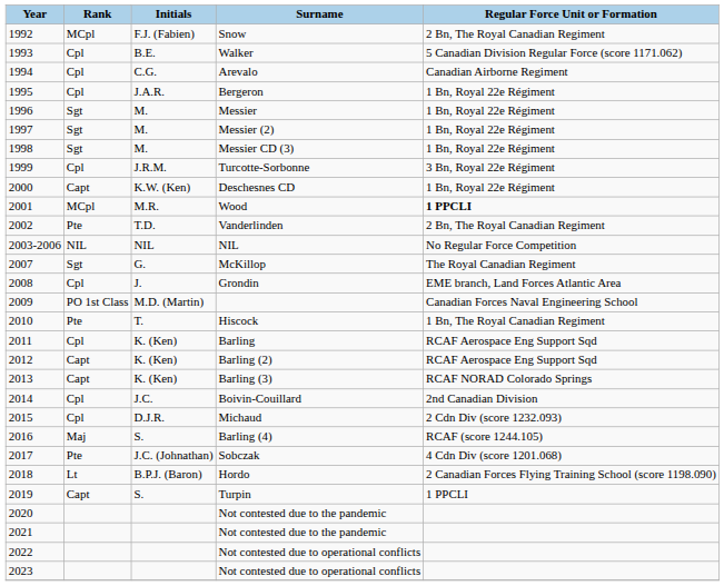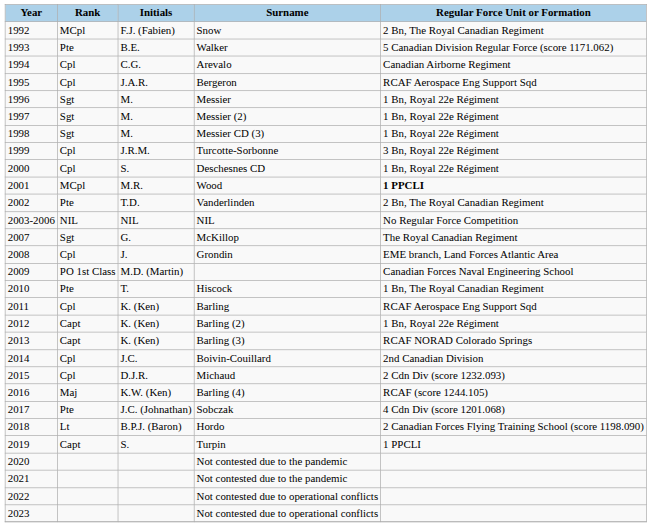 <table class="wikitable sortable collapsible collapsed" style="margin:0.5em auto; font-size:100%;">
 <tr>
 <th scope="row"; style="background-color: #ACD1E9;">Year</th>
 <th scope="row"; style="background-color: #ACD1E9;">Rank</th>
 <th scope="row"; style="background-color: #ACD1E9;">Initials</th>
 <th scope="row"; style="background-color: #ACD1E9;">Surname</th>
 <th scope="row"; style="background-color: #ACD1E9;">Regular Force Unit or Formation</th>
 </tr>
 <tr>
 <td>1992</td>
 <td>MCpl</td>
 <td>F.J. (Fabien)</td>
 <td>Snow</td>
 <td>2 Bn, The Royal Canadian Regiment</td>
 </tr>
 <tr>
 <td>1993</td>
-<td>Cpl</td>
+<td>Pte</td>
 <td>B.E.</td>
 <td>Walker</td>
 <td>5 Canadian Division Regular Force (score 1171.062)</td>
 </tr>
 <tr>
 <td>1994</td>
 <td>Cpl</td>
 <td>C.G.</td>
 <td>Arevalo</td>
 <td>Canadian Airborne Regiment</td>
 </tr>
 <tr>
 <td>1995</td>
 <td>Cpl</td>
 <td>J.A.R.</td>
 <td>Bergeron</td>
-<td>1 Bn, Royal 22e Régiment</td>
+<td>RCAF Aerospace Eng Support Sqd</td>
 </tr>
 <tr>
 <td>1996</td>
 <td>Sgt</td>
 <td>M.</td>
 <td>Messier</td>
 <td>1 Bn, Royal 22e Régiment</td>
 </tr>
 <tr>
 <td>1997</td>
 <td>Sgt</td>
 <td>M.</td>
 <td>Messier (2)</td>
 <td>1 Bn, Royal 22e Régiment</td>
 </tr>
 <tr>
 <td>1998</td>
 <td>Sgt</td>
 <td>M.</td>
 <td>Messier CD (3)</td>
 <td>1 Bn, Royal 22e Régiment</td>
 </tr>
 <tr>
 <td>1999</td>
 <td>Cpl</td>
 <td>J.R.M.</td>
 <td>Turcotte-Sorbonne</td>
 <td>3 Bn, Royal 22e Régiment</td>
 </tr>
 <tr>
 <td>2000</td>
-<td>Capt</td>
-<td>K.W. (Ken)</td>
+<td>Cpl</td>
+<td>S.</td>
 <td>Deschesnes CD</td>
 <td>1 Bn, Royal 22e Régiment</td>
 </tr>
 <tr>
 <td>2001</td>
 <td>MCpl</td>
 <td>M.R.</td>
 <td>Wood</td>
 <td><strong>1 PPCLI</strong></td>
 </tr>
 <tr>
 <td>2002</td>
 <td>Pte</td>
 <td>T.D.</td>
 <td>Vanderlinden</td>
 <td>2 Bn, The Royal Canadian Regiment</td>
 </tr>
 <tr>
 <td>2003-2006</td>
 <td>NIL</td>
 <td>NIL</td>
 <td>NIL</td>
 <td>No Regular Force Competition</td>
 </tr>
 <tr>
 <td>2007</td>
 <td>Sgt</td>
 <td>G.</td>
 <td>McKillop</td>
 <td>The Royal Canadian Regiment</td>
 </tr>
 <tr>
 <td>2008</td>
 <td>Cpl</td>
 <td>J.</td>
 <td>Grondin</td>
 <td>EME branch, Land Forces Atlantic Area</td>
 </tr>
 <tr>
 <td>2009</td>
 <td>PO 1st Class</td>
 <td>M.D. (Martin)</td>
 <td></td>
 <td>Canadian Forces Naval Engineering School</td>
 </tr>
 <tr>
 <td>2010</td>
 <td>Pte</td>
 <td>T.</td>
 <td>Hiscock</td>
 <td>1 Bn, The Royal Canadian Regiment</td>
 </tr>
 <tr>
 <td>2011</td>
 <td>Cpl</td>
 <td>K. (Ken)</td>
 <td>Barling</td>
 <td>RCAF Aerospace Eng Support Sqd</td>
 </tr>
 <tr>
 <td>2012</td>
 <td>Capt</td>
 <td>K. (Ken)</td>
 <td>Barling (2)</td>
-<td>RCAF Aerospace Eng Support Sqd</td>
+<td>1 Bn, Royal 22e Régiment</td>
 </tr>
 <tr>
 <td>2013</td>
 <td>Capt</td>
 <td>K. (Ken)</td>
 <td>Barling (3)</td>
 <td>RCAF NORAD Colorado Springs</td>
 </tr>
 <tr>
 <td>2014</td>
 <td>Cpl</td>
 <td>J.C.</td>
 <td>Boivin-Couillard</td>
 <td>2nd Canadian Division</td>
 </tr>
 <tr>
 <td>2015</td>
 <td>Cpl</td>
 <td>D.J.R.</td>
 <td>Michaud</td>
 <td>2 Cdn Div (score 1232.093)</td>
 </tr>
 <tr>
 <td>2016</td>
 <td>Maj</td>
-<td>S.</td>
+<td>K.W. (Ken)</td>
 <td>Barling (4)</td>
 <td>RCAF (score 1244.105)</td>
 </tr>
 <tr>
 <td>2017</td>
 <td>Pte</td>
 <td>J.C. (Johnathan)</td>
 <td>Sobczak</td>
 <td>4 Cdn Div (score 1201.068)</td>
 </tr>
 <tr>
 <td>2018</td>
 <td>Lt</td>
 <td>B.P.J. (Baron)</td>
 <td>Hordo</td>
 <td>2 Canadian Forces Flying Training School (score 1198.090)</td>
 </tr>
 <tr>
 <td>2019</td>
 <td>Capt</td>
 <td>S.</td>
 <td>Turpin</td>
 <td>1 PPCLI</td>
 </tr>
 <tr>
 <td>2020</td>
 <td></td>
 <td></td>
 <td>Not contested due to the pandemic</td>
 <td></td>
 </tr>
 <tr>
 <td>2021</td>
 <td></td>
 <td></td>
 <td>Not contested due to the pandemic</td>
 </tr>
 <tr>
 <td>2022</td>
 <td></td>
 <td></td>
 <td>Not contested due to operational conflicts</td>
 <td></td>
 </tr>
 <tr>
 <td>2023</td>
 <td></td>
 <td></td>
 <td>Not contested due to operational conflicts</td>
 <td></td>
 </tr>
 <tr>
 </tr>
 </table>
